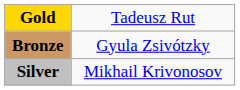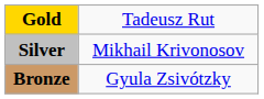 <table class="wikitable" style="text-align:center; " width="35%">
 <tr>
 <td bgcolor="gold"><strong>Gold</strong></td>
 <td><a href='#'>Tadeusz Rut</a><br>  <small><em></em></small></td>
 </tr>
 <tr>
+<td bgcolor="silver"><strong>Silver</strong></td>
+<td><a href='#'>Mikhail Krivonosov</a><br>  <small><em></em></small></td>
+</tr>
+<tr>
 <td bgcolor="CC9966"><strong>Bronze</strong></td>
 <td><a href='#'>Gyula Zsivótzky</a><br>  <small><em></em></small></td>
 </tr>
-<tr>
-<td bgcolor="silver"><strong>Silver</strong></td>
-<td><a href='#'>Mikhail Krivonosov</a><br>  <small><em></em></small></td>
-</tr>
 </table>
